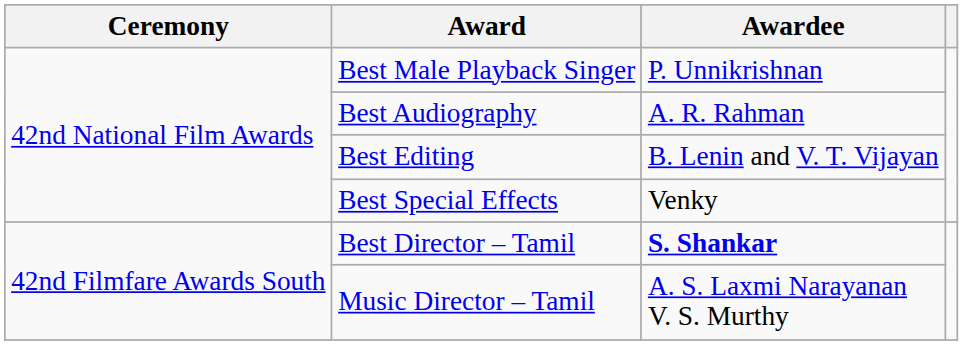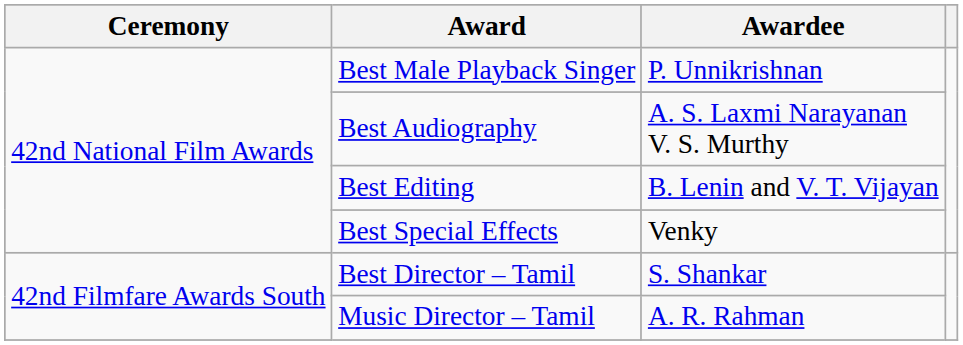 <table class="wikitable">
 <tr>
 <th>Ceremony</th>
 <th>Award</th>
 <th>Awardee</th>
 <th></th>
 </tr>
 <tr>
 <td rowspan="4"><a href='#'>42nd National Film Awards</a></td>
 <td><a href='#'>Best Male Playback Singer</a></td>
 <td><a href='#'>P. Unnikrishnan</a></td>
 <td rowspan="4" style="text-align:center;"></td>
 </tr>
 <tr>
 <td><a href='#'>Best Audiography</a></td>
-<td><a href='#'>A. R. Rahman</a></td>
+<td><a href='#'>A. S. Laxmi Narayanan</a><br>V. S. Murthy</td>
 </tr>
 <tr>
 <td><a href='#'>Best Editing</a></td>
 <td><a href='#'>B. Lenin</a> and <a href='#'>V. T. Vijayan</a></td>
 </tr>
 <tr>
 <td><a href='#'>Best Special Effects</a></td>
 <td>Venky</td>
 </tr>
 <tr>
 <td rowspan="2"><a href='#'>42nd Filmfare Awards South</a></td>
 <td><a href='#'>Best Director – Tamil</a></td>
-<td><strong><a href='#'>S. Shankar</a></strong></td>
+<td><a href='#'>S. Shankar</a></td>
 <td rowspan="2" style="text-align:center;"></td>
 </tr>
 <tr>
 <td><a href='#'>Music Director – Tamil</a></td>
-<td><a href='#'>A. S. Laxmi Narayanan</a><br>V. S. Murthy</td>
+<td><a href='#'>A. R. Rahman</a></td>
 </tr>
 </table>
